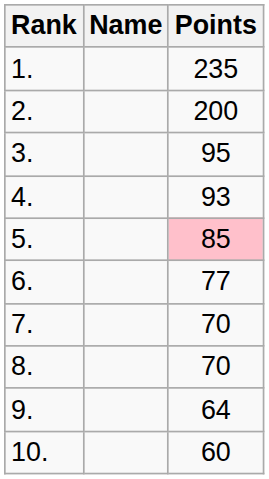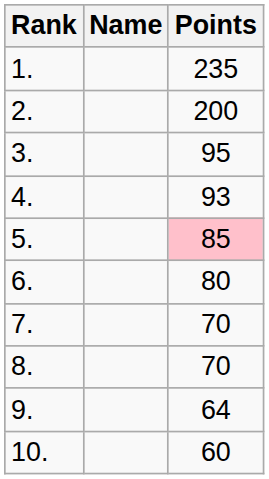 <table class="wikitable sortable">
 <tr>
 <th>Rank</th>
 <th>Name</th>
 <th>Points</th>
 </tr>
 <tr>
 <td>1.</td>
 <td></td>
 <td align=center>235</td>
 </tr>
 <tr>
 <td>2.</td>
 <td></td>
 <td align=center>200</td>
 </tr>
 <tr>
 <td>3.</td>
 <td></td>
 <td align=center>95</td>
 </tr>
 <tr>
 <td>4.</td>
 <td></td>
 <td align=center>93</td>
 </tr>
 <tr>
 <td>5.</td>
 <td></td>
 <td align=center style="background: pink;">85</td>
 </tr>
 <tr>
 <td>6.</td>
 <td></td>
-<td align=center>77</td>
+<td align=center>80</td>
 </tr>
 <tr>
 <td>7.</td>
 <td></td>
 <td align=center>70</td>
 </tr>
 <tr>
 <td>8.</td>
 <td></td>
 <td align=center>70</td>
 </tr>
 <tr>
 <td>9.</td>
 <td></td>
 <td align=center>64</td>
 </tr>
 <tr>
 <td>10.</td>
 <td></td>
 <td align=center>60</td>
 </tr>
 </table>
